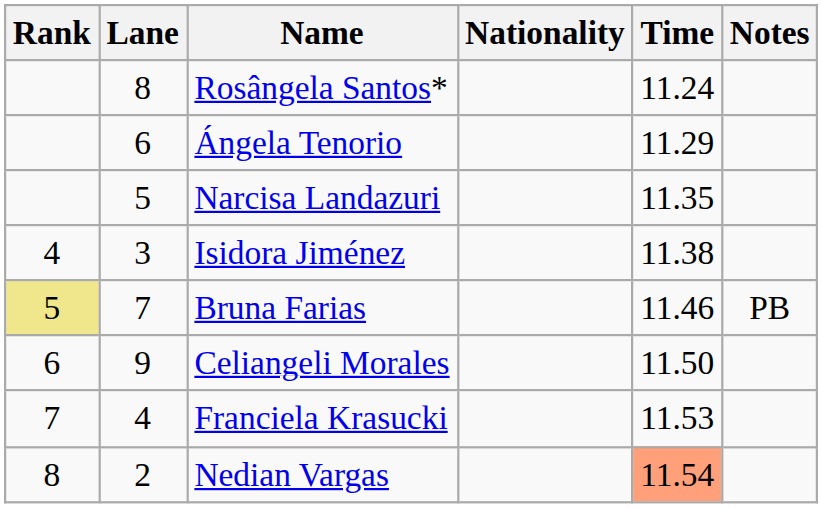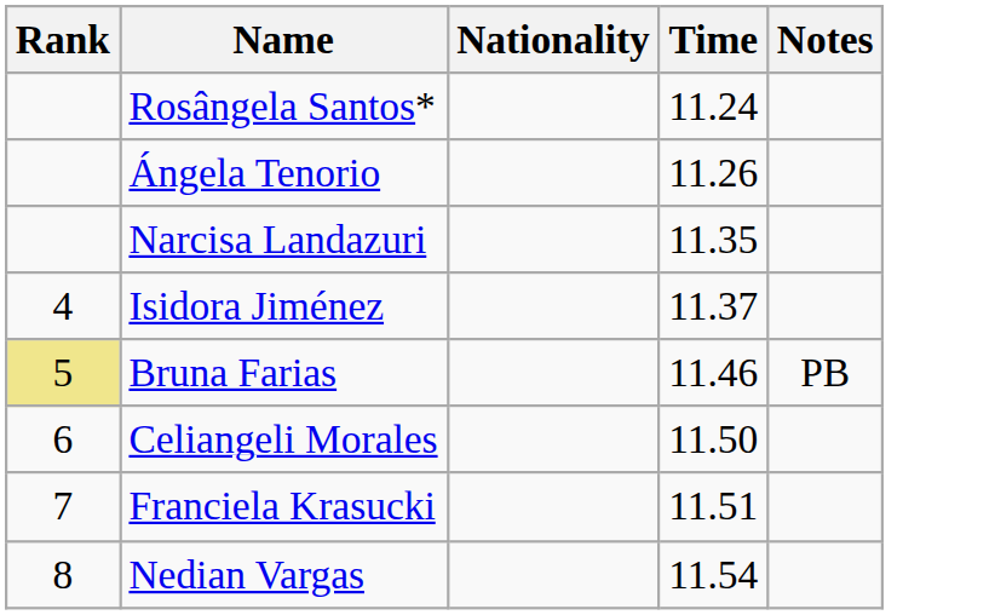 <table class="wikitable sortable" style="text-align:center;font-size:95%">
 <tr>
 <th>Rank</th>
-<th>Lane</th>
 <th>Name</th>
 <th>Nationality</th>
 <th>Time</th>
 <th>Notes</th>
 </tr>
 <tr>
 <td></td>
-<td>8</td>
 <td align=left><a href='#'>Rosângela Santos</a>*</td>
 <td align=left></td>
 <td>11.24</td>
 <td></td>
 </tr>
 <tr>
 <td></td>
-<td>6</td>
 <td align=left><a href='#'>Ángela Tenorio</a></td>
 <td align=left></td>
-<td>11.29</td>
+<td>11.26</td>
 <td></td>
 </tr>
 <tr>
 <td></td>
-<td>5</td>
 <td align=left><a href='#'>Narcisa Landazuri</a></td>
 <td align=left></td>
 <td>11.35</td>
 <td></td>
 </tr>
 <tr>
 <td>4</td>
-<td>3</td>
 <td align=left><a href='#'>Isidora Jiménez</a></td>
 <td align=left></td>
-<td>11.38</td>
+<td>11.37</td>
 <td></td>
 </tr>
 <tr>
 <td style="background: khaki;">5</td>
-<td>7</td>
 <td align=left><a href='#'>Bruna Farias</a></td>
 <td align=left></td>
 <td>11.46</td>
 <td>PB</td>
 </tr>
 <tr>
 <td>6</td>
-<td>9</td>
 <td align=left><a href='#'>Celiangeli Morales</a></td>
 <td align=left></td>
 <td>11.50</td>
 <td></td>
 </tr>
 <tr>
 <td>7</td>
-<td>4</td>
 <td align=left><a href='#'>Franciela Krasucki</a></td>
 <td align=left></td>
-<td>11.53</td>
+<td>11.51</td>
 <td></td>
 </tr>
 <tr>
 <td>8</td>
-<td>2</td>
 <td align=left><a href='#'>Nedian Vargas</a></td>
 <td align=left></td>
-<td style="background: lightsalmon;">11.54</td>
+<td>11.54</td>
 <td></td>
 </tr>
 </table>
